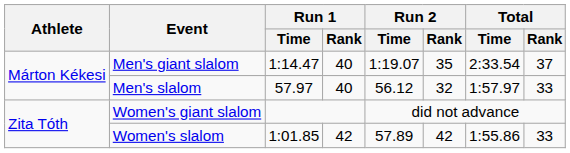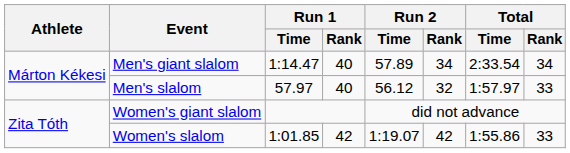 <table class="wikitable" style="font-size:90%; text-align:center">
 <tr>
 <th rowspan=2>Athlete</th>
 <th rowspan=2>Event</th>
 <th colspan=2>Run 1</th>
 <th colspan=2>Run 2</th>
 <th colspan=2>Total</th>
 </tr>
 <tr style="font-size:95%">
 <th>Time</th>
 <th>Rank</th>
 <th>Time</th>
 <th>Rank</th>
 <th>Time</th>
 <th>Rank</th>
 </tr>
 <tr>
 <td align=left rowspan=2><a href='#'>Márton Kékesi</a></td>
 <td align=left><a href='#'>Men's giant slalom</a></td>
 <td>1:14.47</td>
 <td>40</td>
-<td>1:19.07</td>
-<td>35</td>
+<td>57.89</td>
+<td>34</td>
 <td>2:33.54</td>
-<td>37</td>
+<td>34</td>
 </tr>
 <tr>
 <td align=left><a href='#'>Men's slalom</a></td>
 <td>57.97</td>
 <td>40</td>
 <td>56.12</td>
 <td>32</td>
 <td>1:57.97</td>
 <td>33</td>
 </tr>
 <tr>
 <td align=left rowspan=2><a href='#'>Zita Tóth</a></td>
 <td align=left><a href='#'>Women's giant slalom</a></td>
 <td colspan=2></td>
 <td colspan=4>did not advance</td>
 </tr>
 <tr>
 <td align=left><a href='#'>Women's slalom</a></td>
 <td>1:01.85</td>
 <td>42</td>
-<td>57.89</td>
+<td>1:19.07</td>
 <td>42</td>
 <td>1:55.86</td>
 <td>33</td>
 </tr>
 </table>
